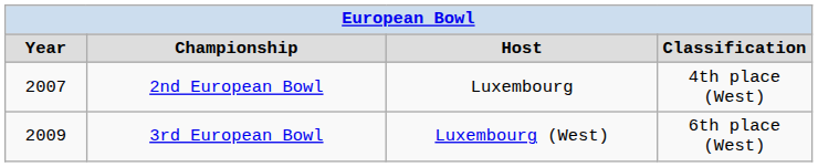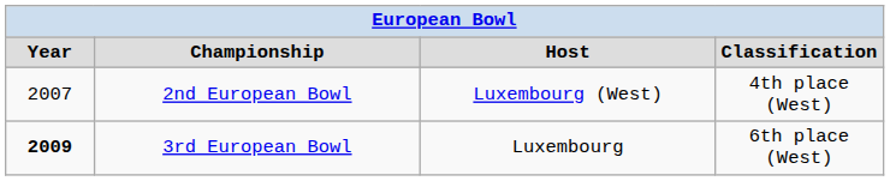 <table class="wikitable" style=font-size:90%>
 <tr align=center style="background:#ccddee;">
 <td colspan=4><strong><a href='#'>European Bowl</a></strong></td>
 </tr>
 <tr align=center bgcolor="#dddddd">
 <td width=50><strong>Year</strong></td>
 <td width=200><strong>Championship</strong></td>
 <td width=180><strong>Host</strong></td>
 <td width=100><strong>Classification</strong></td>
 </tr>
 <tr align=center>
 <td>2007</td>
 <td><a href='#'>2nd European Bowl</a></td>
-<td>Luxembourg</td>
+<td><a href='#'>Luxembourg</a> (West)</td>
 <td align="center">4th place (West)</td>
 </tr>
 <tr align=center>
-<td>2009</td>
+<td><strong>2009</strong></td>
 <td><a href='#'>3rd European Bowl</a></td>
-<td><a href='#'>Luxembourg</a> (West)</td>
+<td>Luxembourg</td>
 <td align="center">6th place (West)</td>
 </tr>
 </table>
